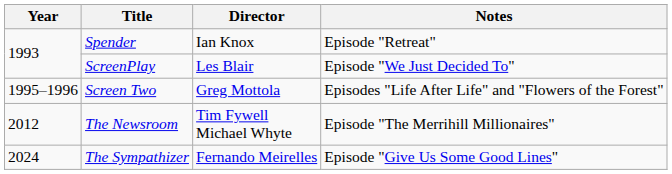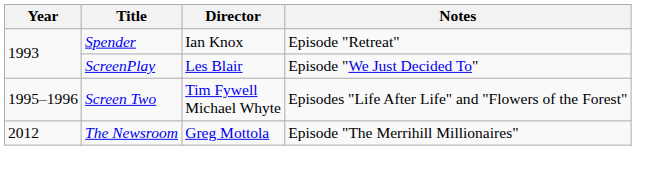 <table class="wikitable">
 <tr>
 <th>Year</th>
 <th>Title</th>
 <th>Director</th>
 <th>Notes</th>
 </tr>
 <tr>
 <td rowspan=2>1993</td>
 <td><em><a href='#'>Spender</a></em></td>
 <td>Ian Knox</td>
 <td>Episode "Retreat"</td>
 </tr>
 <tr>
 <td><em><a href='#'>ScreenPlay</a></em></td>
 <td><a href='#'>Les Blair</a></td>
 <td>Episode "<a href='#'>We Just Decided To</a>"</td>
 </tr>
 <tr>
 <td>1995–1996</td>
 <td><em><a href='#'>Screen Two</a></em></td>
-<td><a href='#'>Greg Mottola</a></td>
+<td><a href='#'>Tim Fywell</a><br>Michael Whyte</td>
 <td>Episodes "Life After Life" and "Flowers of the Forest"</td>
 </tr>
 <tr>
 <td>2012</td>
 <td><em><a href='#'>The Newsroom</a></em></td>
-<td><a href='#'>Tim Fywell</a><br>Michael Whyte</td>
+<td><a href='#'>Greg Mottola</a></td>
 <td>Episode "The Merrihill Millionaires"</td>
 </tr>
-<tr>
-<td>2024</td>
-<td><em><a href='#'>The Sympathizer</a></em></td>
-<td><a href='#'>Fernando Meirelles</a></td>
-<td>Episode "<a href='#'>Give Us Some Good Lines</a>"</td>
-</tr>
 </table>
